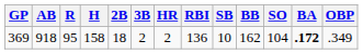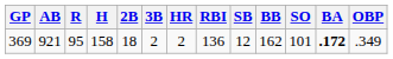 <table class="wikitable">
 <tr>
 <th><a href='#'>GP</a></th>
 <th><a href='#'>AB</a></th>
 <th><a href='#'>R</a></th>
 <th><a href='#'>H</a></th>
 <th><a href='#'>2B</a></th>
 <th><a href='#'>3B</a></th>
 <th><a href='#'>HR</a></th>
 <th><a href='#'>RBI</a></th>
 <th><a href='#'>SB</a></th>
 <th><a href='#'>BB</a></th>
 <th><a href='#'>SO</a></th>
 <th><a href='#'>BA</a></th>
 <th><a href='#'>OBP</a></th>
 </tr>
 <tr align=center>
 <td>369</td>
-<td>918</td>
+<td>921</td>
 <td>95</td>
 <td>158</td>
 <td>18</td>
 <td>2</td>
 <td>2</td>
 <td>136</td>
-<td>10</td>
+<td>12</td>
 <td>162</td>
-<td>104</td>
+<td>101</td>
 <td><strong>.172</strong></td>
 <td>.349</td>
 </tr>
 </table>
